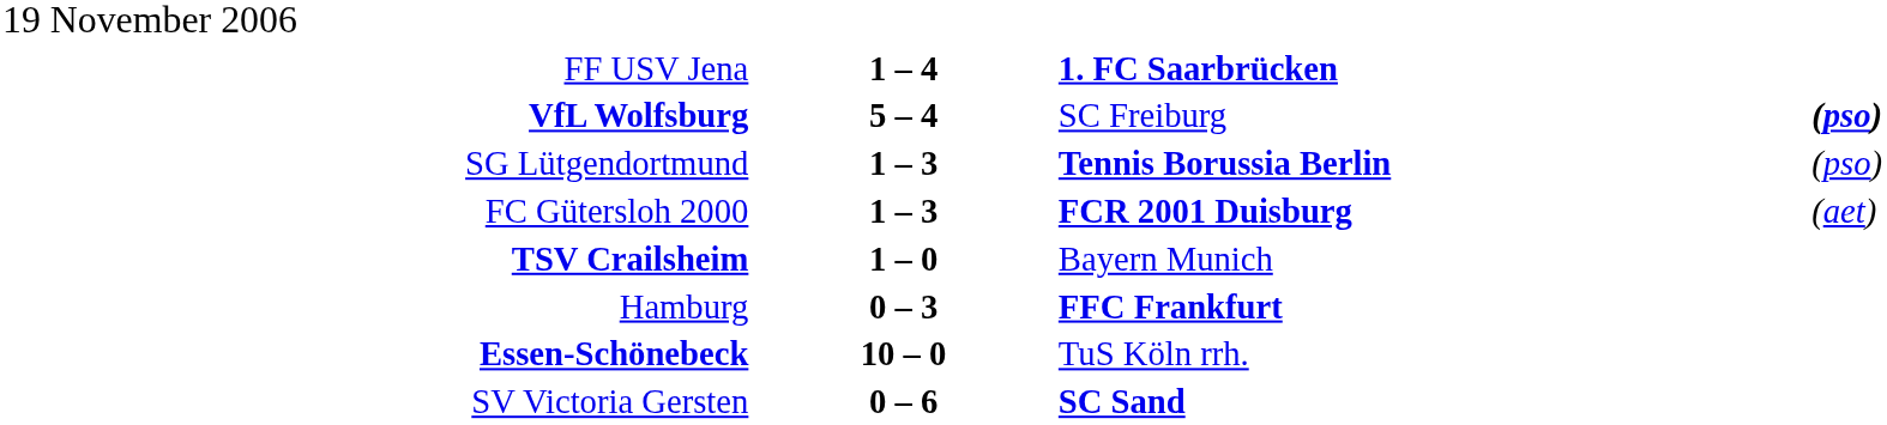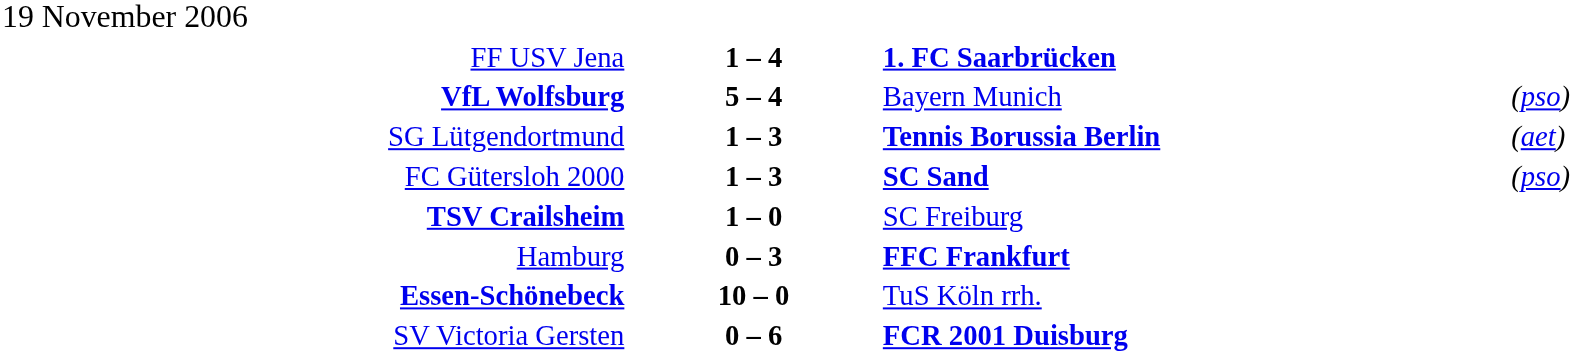 <table width=100% cellspacing=1>
 <tr>
 <th width=25%></th>
 <th width=10%></th>
 <th width=25%></th>
 <th></th>
 </tr>
 <tr>
 <td>19 November 2006</td>
 </tr>
 <tr style=font-size:90%>
 <td align=right><a href='#'>FF USV Jena</a></td>
 <td align=center><strong>1 – 4</strong></td>
 <td><strong><a href='#'>1. FC Saarbrücken</a></strong></td>
 </tr>
 <tr style=font-size:90%>
 <td align=right><strong><a href='#'>VfL Wolfsburg</a></strong></td>
 <td align=center><strong>5 – 4</strong></td>
-<td><a href='#'>SC Freiburg</a></td>
-<td><strong><em>(<a href='#'>pso</a>)</em></strong></td>
+<td><a href='#'>Bayern Munich</a></td>
+<td><em>(<a href='#'>pso</a>)</em></td>
 </tr>
 <tr style=font-size:90%>
 <td align=right><a href='#'>SG Lütgendortmund</a></td>
 <td align=center><strong>1 – 3</strong></td>
 <td><strong><a href='#'>Tennis Borussia Berlin</a></strong></td>
-<td><em>(<a href='#'>pso</a>)</em></td>
+<td><em>(<a href='#'>aet</a>)</em></td>
 </tr>
 <tr style=font-size:90%>
 <td align=right><a href='#'>FC Gütersloh 2000</a></td>
 <td align=center><strong>1 – 3</strong></td>
-<td><strong><a href='#'>FCR 2001 Duisburg</a></strong></td>
-<td><em>(<a href='#'>aet</a>)</em></td>
+<td><strong><a href='#'>SC Sand</a></strong></td>
+<td><em>(<a href='#'>pso</a>)</em></td>
 </tr>
 <tr style=font-size:90%>
 <td align=right><strong><a href='#'>TSV Crailsheim</a></strong></td>
 <td align=center><strong>1 – 0</strong></td>
-<td><a href='#'>Bayern Munich</a></td>
+<td><a href='#'>SC Freiburg</a></td>
 </tr>
 <tr style=font-size:90%>
 <td align=right><a href='#'>Hamburg</a></td>
 <td align=center><strong>0 – 3</strong></td>
 <td><strong><a href='#'>FFC Frankfurt</a></strong></td>
 </tr>
 <tr style=font-size:90%>
 <td align=right><strong><a href='#'>Essen-Schönebeck</a></strong></td>
 <td align=center><strong>10 – 0</strong></td>
 <td><a href='#'>TuS Köln rrh.</a></td>
 </tr>
 <tr style=font-size:90%>
 <td align=right><a href='#'>SV Victoria Gersten</a></td>
 <td align=center><strong>0 – 6</strong></td>
-<td><strong><a href='#'>SC Sand</a></strong></td>
+<td><strong><a href='#'>FCR 2001 Duisburg</a></strong></td>
 </tr>
 </table>
